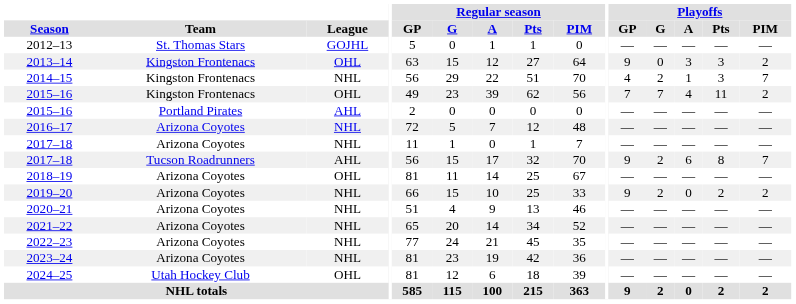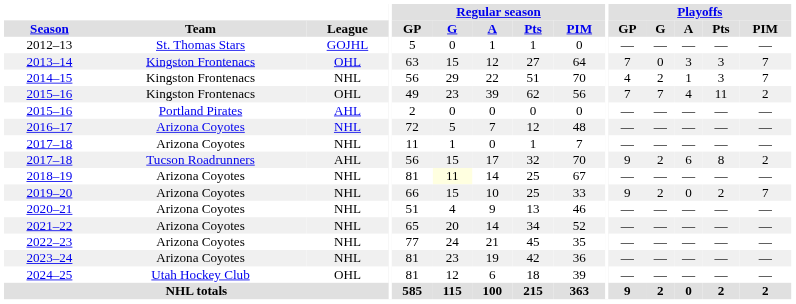 <table border="0" cellpadding="1" cellspacing="0" style="text-align:center; width:60em">
 <tr bgcolor="#e0e0e0">
 <th colspan="3" bgcolor="#ffffff"></th>
 <th rowspan="99" bgcolor="#ffffff"></th>
 <th colspan="5"><a href='#'>Regular season</a></th>
 <th rowspan="99" bgcolor="#ffffff"></th>
 <th colspan="5"><a href='#'>Playoffs</a></th>
 </tr>
 <tr bgcolor="#e0e0e0">
 <th><a href='#'>Season</a></th>
 <th>Team</th>
 <th>League</th>
 <th>GP</th>
 <th><a href='#'>G</a></th>
 <th><a href='#'>A</a></th>
 <th><a href='#'>Pts</a></th>
 <th><a href='#'>PIM</a></th>
 <th>GP</th>
 <th>G</th>
 <th>A</th>
 <th>Pts</th>
 <th>PIM</th>
 </tr>
 <tr>
 <td>2012–13</td>
 <td><a href='#'>St. Thomas Stars</a></td>
 <td><a href='#'>GOJHL</a></td>
 <td>5</td>
 <td>0</td>
 <td>1</td>
 <td>1</td>
 <td>0</td>
 <td>—</td>
 <td>—</td>
 <td>—</td>
 <td>—</td>
 <td>—</td>
 </tr>
 <tr bgcolor="#f0f0f0">
 <td><a href='#'>2013–14</a></td>
 <td><a href='#'>Kingston Frontenacs</a></td>
 <td><a href='#'>OHL</a></td>
 <td>63</td>
 <td>15</td>
 <td>12</td>
 <td>27</td>
 <td>64</td>
-<td>9</td>
+<td>7</td>
 <td>0</td>
 <td>3</td>
 <td>3</td>
-<td>2</td>
+<td>7</td>
 </tr>
 <tr>
 <td><a href='#'>2014–15</a></td>
 <td>Kingston Frontenacs</td>
 <td>NHL</td>
 <td>56</td>
 <td>29</td>
 <td>22</td>
 <td>51</td>
 <td>70</td>
 <td>4</td>
 <td>2</td>
 <td>1</td>
 <td>3</td>
 <td>7</td>
 </tr>
 <tr bgcolor="#f0f0f0">
 <td><a href='#'>2015–16</a></td>
 <td>Kingston Frontenacs</td>
 <td>OHL</td>
 <td>49</td>
 <td>23</td>
 <td>39</td>
 <td>62</td>
 <td>56</td>
 <td>7</td>
 <td>7</td>
 <td>4</td>
 <td>11</td>
 <td>2</td>
 </tr>
 <tr>
 <td><a href='#'>2015–16</a></td>
 <td><a href='#'>Portland Pirates</a></td>
 <td><a href='#'>AHL</a></td>
 <td>2</td>
 <td>0</td>
 <td>0</td>
 <td>0</td>
 <td>0</td>
 <td>—</td>
 <td>—</td>
 <td>—</td>
 <td>—</td>
 <td>—</td>
 </tr>
 <tr bgcolor="#f0f0f0">
 <td><a href='#'>2016–17</a></td>
 <td><a href='#'>Arizona Coyotes</a></td>
 <td><a href='#'>NHL</a></td>
 <td>72</td>
 <td>5</td>
 <td>7</td>
 <td>12</td>
 <td>48</td>
 <td>—</td>
 <td>—</td>
 <td>—</td>
 <td>—</td>
 <td>—</td>
 </tr>
 <tr>
 <td><a href='#'>2017–18</a></td>
 <td>Arizona Coyotes</td>
 <td>NHL</td>
 <td>11</td>
 <td>1</td>
 <td>0</td>
 <td>1</td>
 <td>7</td>
 <td>—</td>
 <td>—</td>
 <td>—</td>
 <td>—</td>
 <td>—</td>
 </tr>
 <tr bgcolor="#f0f0f0">
 <td><a href='#'>2017–18</a></td>
 <td><a href='#'>Tucson Roadrunners</a></td>
 <td>AHL</td>
 <td>56</td>
 <td>15</td>
 <td>17</td>
 <td>32</td>
 <td>70</td>
 <td>9</td>
 <td>2</td>
 <td>6</td>
 <td>8</td>
-<td>7</td>
+<td>2</td>
 </tr>
 <tr>
 <td><a href='#'>2018–19</a></td>
 <td>Arizona Coyotes</td>
-<td>OHL</td>
+<td>NHL</td>
 <td>81</td>
-<td>11</td>
+<td style="background: lightyellow;">11</td>
 <td>14</td>
 <td>25</td>
 <td>67</td>
 <td>—</td>
 <td>—</td>
 <td>—</td>
 <td>—</td>
 <td>—</td>
 </tr>
 <tr bgcolor="#f0f0f0">
 <td><a href='#'>2019–20</a></td>
 <td>Arizona Coyotes</td>
 <td>NHL</td>
 <td>66</td>
 <td>15</td>
 <td>10</td>
 <td>25</td>
 <td>33</td>
 <td>9</td>
 <td>2</td>
 <td>0</td>
 <td>2</td>
-<td>2</td>
+<td>7</td>
 </tr>
 <tr>
 <td><a href='#'>2020–21</a></td>
 <td>Arizona Coyotes</td>
 <td>NHL</td>
 <td>51</td>
 <td>4</td>
 <td>9</td>
 <td>13</td>
 <td>46</td>
 <td>—</td>
 <td>—</td>
 <td>—</td>
 <td>—</td>
 <td>—</td>
 </tr>
 <tr bgcolor="#f0f0f0">
 <td><a href='#'>2021–22</a></td>
 <td>Arizona Coyotes</td>
 <td>NHL</td>
 <td>65</td>
 <td>20</td>
 <td>14</td>
 <td>34</td>
 <td>52</td>
 <td>—</td>
 <td>—</td>
 <td>—</td>
 <td>—</td>
 <td>—</td>
 </tr>
 <tr>
 <td><a href='#'>2022–23</a></td>
 <td>Arizona Coyotes</td>
 <td>NHL</td>
 <td>77</td>
 <td>24</td>
 <td>21</td>
 <td>45</td>
 <td>35</td>
 <td>—</td>
 <td>—</td>
 <td>—</td>
 <td>—</td>
 <td>—</td>
 </tr>
 <tr bgcolor="#f0f0f0">
 <td><a href='#'>2023–24</a></td>
 <td>Arizona Coyotes</td>
 <td>NHL</td>
 <td>81</td>
 <td>23</td>
 <td>19</td>
 <td>42</td>
 <td>36</td>
 <td>—</td>
 <td>—</td>
 <td>—</td>
 <td>—</td>
 <td>—</td>
 </tr>
 <tr>
 <td><a href='#'>2024–25</a></td>
 <td><a href='#'>Utah Hockey Club</a></td>
 <td>OHL</td>
 <td>81</td>
 <td>12</td>
 <td>6</td>
 <td>18</td>
 <td>39</td>
 <td>—</td>
 <td>—</td>
 <td>—</td>
 <td>—</td>
 <td>—</td>
 </tr>
 <tr bgcolor="#e0e0e0">
 <th colspan="3">NHL totals</th>
 <th>585</th>
 <th>115</th>
 <th>100</th>
 <th>215</th>
 <th>363</th>
 <th>9</th>
 <th>2</th>
 <th>0</th>
 <th>2</th>
 <th>2</th>
 </tr>
 </table>
